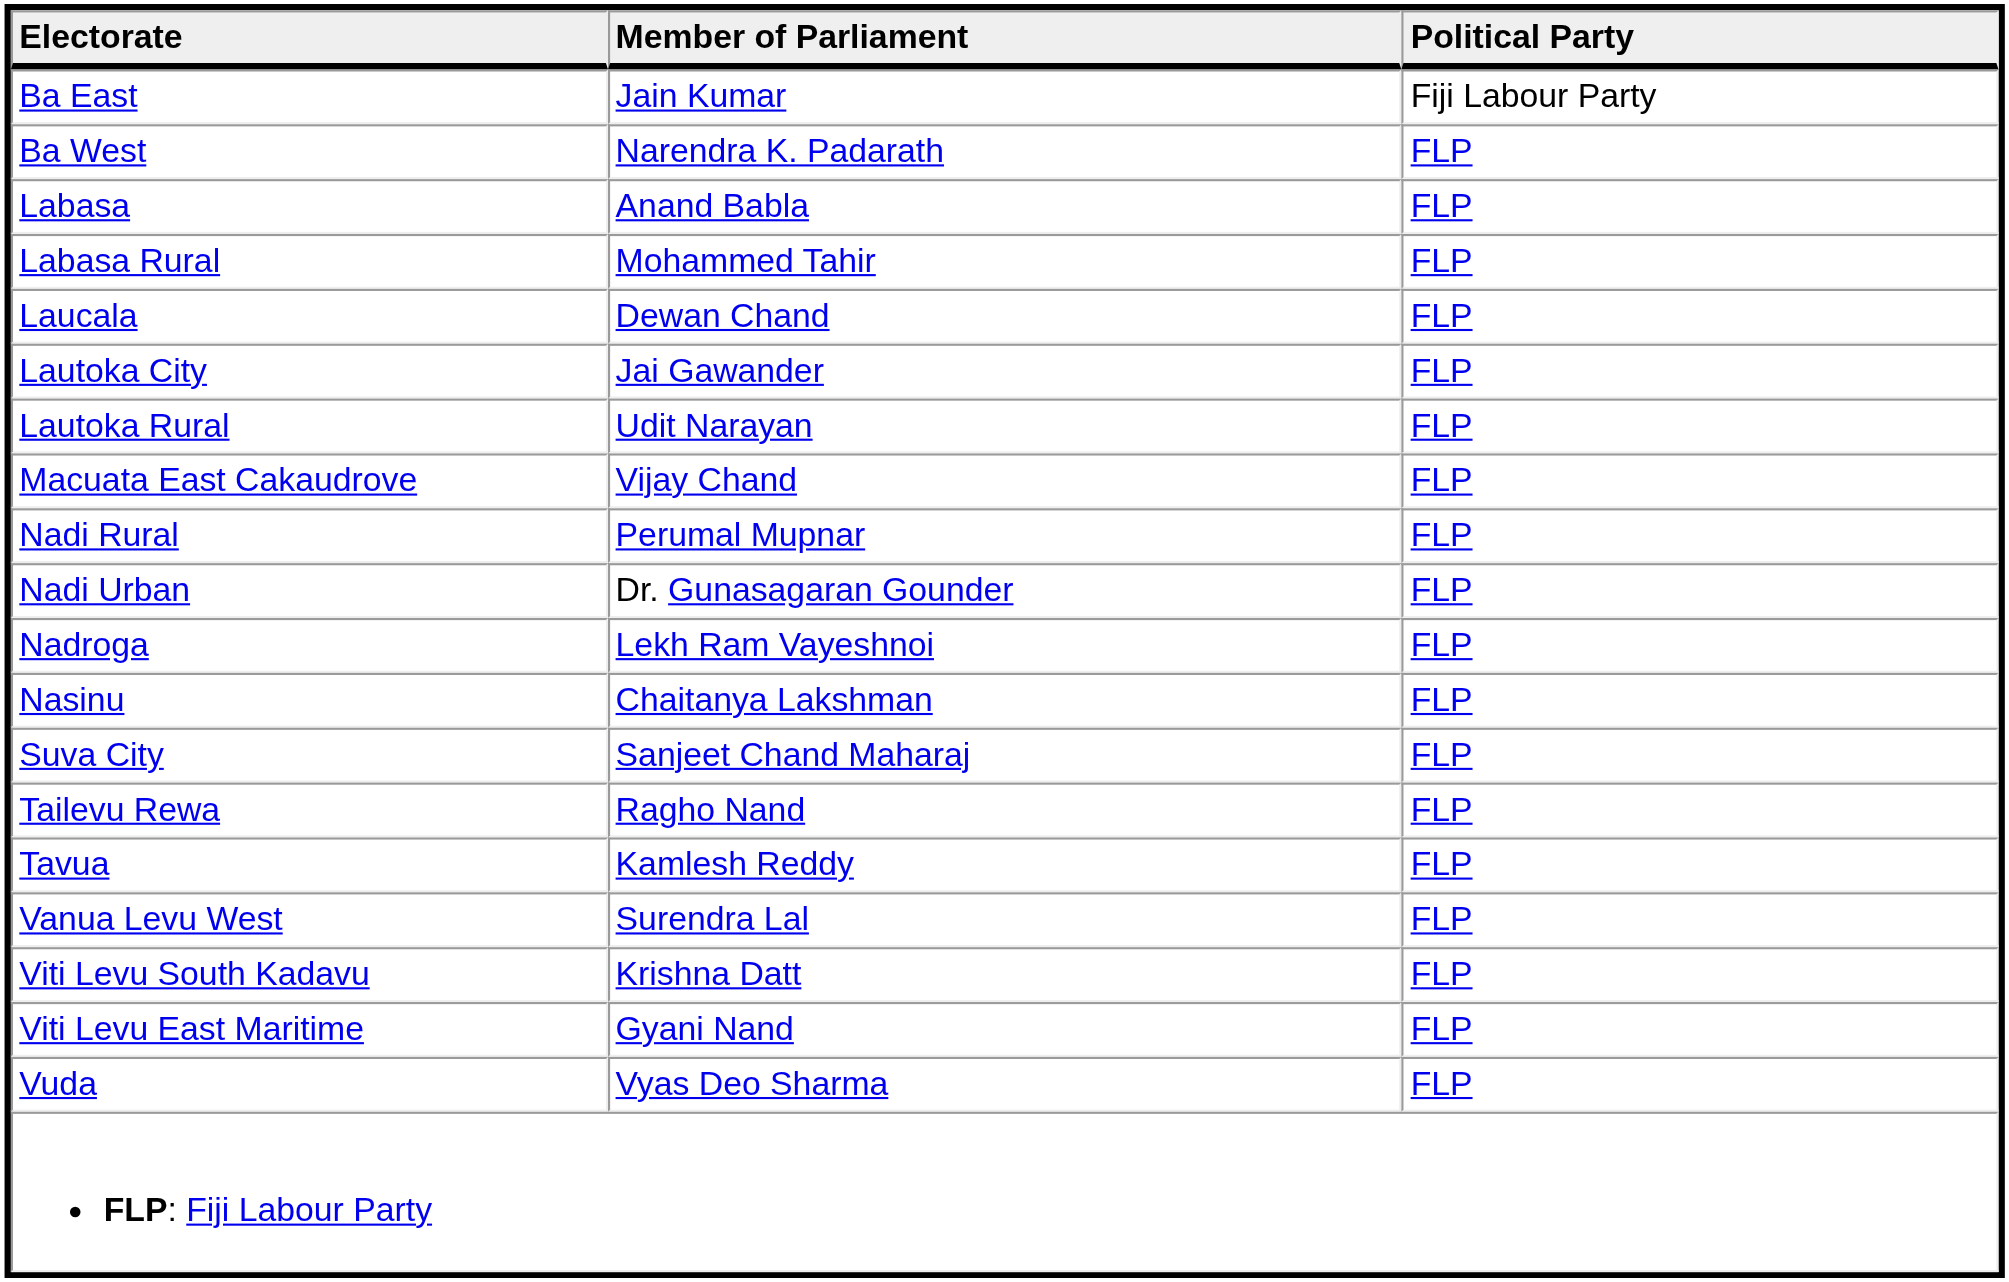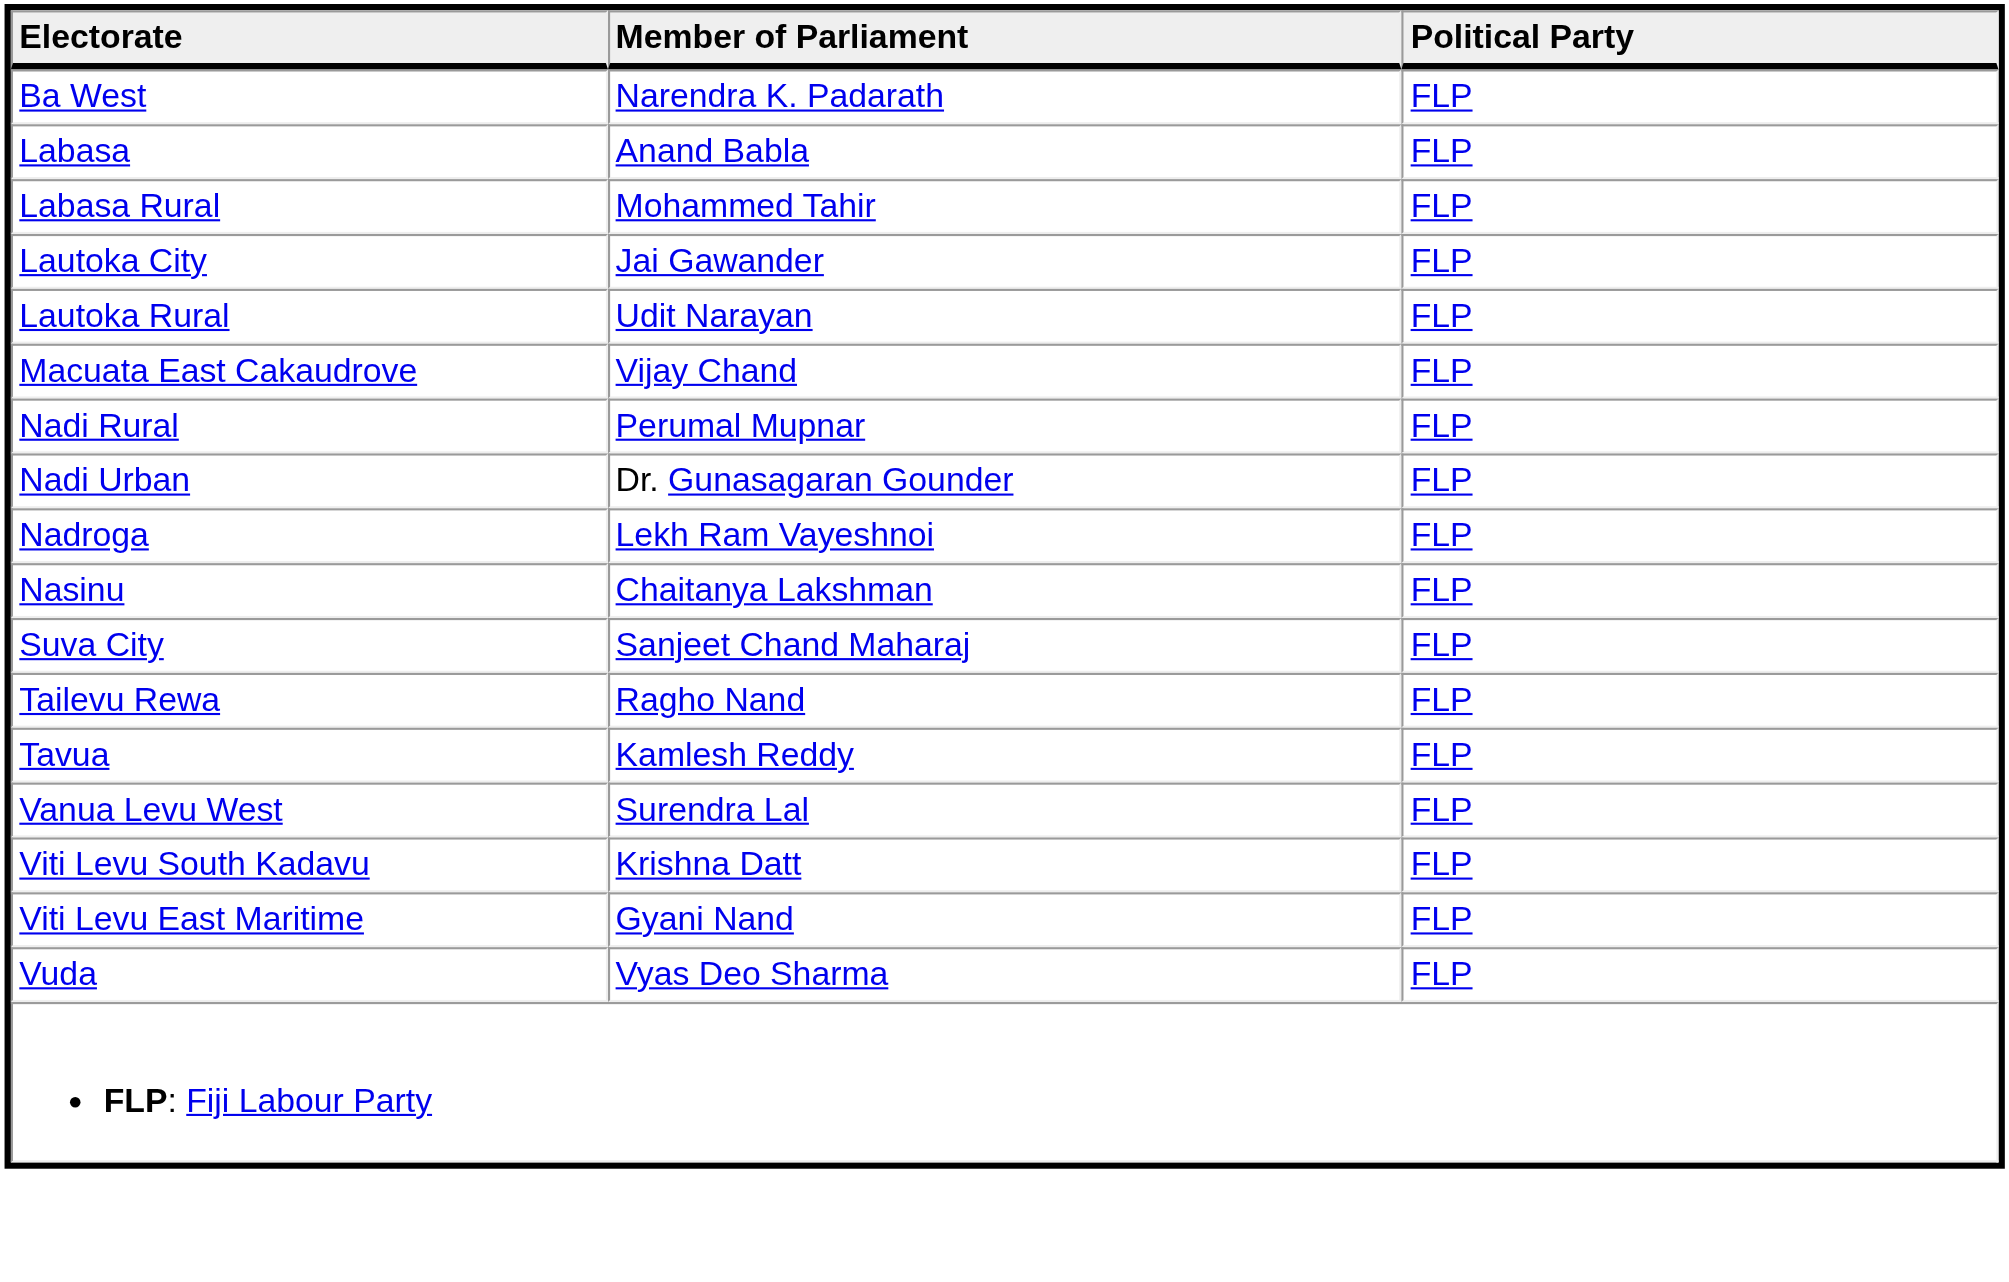 <table border="1" cellpadding="3" cellspacing="0" style="width:75%; margin:auto; margin:5px; border:3px solid;">
 <tr>
 <td td  style="width:30%; border-bottom:3px solid; background:#efefef;"><strong>Electorate</strong></td>
 <td td  style="width:40%; border-bottom:3px solid; background:#efefef;"><strong>Member of Parliament</strong></td>
 <td td  style="width:30%; border-bottom:3px solid; background:#efefef;"><strong>Political Party</strong></td>
-</tr>
-<tr>
-<td><a href='#'>Ba East</a></td>
-<td><a href='#'>Jain Kumar</a></td>
-<td>Fiji Labour Party</td>
 </tr>
 <tr>
 <td><a href='#'>Ba West</a></td>
 <td><a href='#'>Narendra K. Padarath</a></td>
 <td><a href='#'>FLP</a></td>
 </tr>
 <tr>
 <td><a href='#'>Labasa</a></td>
 <td><a href='#'>Anand Babla</a></td>
 <td><a href='#'>FLP</a></td>
 </tr>
 <tr>
 <td><a href='#'>Labasa Rural</a></td>
 <td><a href='#'>Mohammed Tahir</a></td>
-<td><a href='#'>FLP</a></td>
-</tr>
-<tr>
-<td><a href='#'>Laucala</a></td>
-<td><a href='#'>Dewan Chand</a></td>
 <td><a href='#'>FLP</a></td>
 </tr>
 <tr>
 <td><a href='#'>Lautoka City</a></td>
 <td><a href='#'>Jai Gawander</a></td>
 <td><a href='#'>FLP</a></td>
 </tr>
 <tr>
 <td><a href='#'>Lautoka Rural</a></td>
 <td><a href='#'>Udit Narayan</a></td>
 <td><a href='#'>FLP</a></td>
 </tr>
 <tr>
 <td><a href='#'>Macuata East Cakaudrove</a></td>
 <td><a href='#'>Vijay Chand</a></td>
 <td><a href='#'>FLP</a></td>
 </tr>
 <tr>
 <td><a href='#'>Nadi Rural</a></td>
 <td><a href='#'>Perumal Mupnar</a></td>
 <td><a href='#'>FLP</a></td>
 </tr>
 <tr>
 <td><a href='#'>Nadi Urban</a></td>
 <td>Dr. <a href='#'>Gunasagaran Gounder</a></td>
 <td><a href='#'>FLP</a></td>
 </tr>
 <tr>
 <td><a href='#'>Nadroga</a></td>
 <td><a href='#'>Lekh Ram Vayeshnoi</a></td>
 <td><a href='#'>FLP</a></td>
 </tr>
 <tr>
 <td><a href='#'>Nasinu</a></td>
 <td><a href='#'>Chaitanya Lakshman</a></td>
 <td><a href='#'>FLP</a></td>
 </tr>
 <tr>
 <td><a href='#'>Suva City</a></td>
 <td><a href='#'>Sanjeet Chand Maharaj</a></td>
 <td><a href='#'>FLP</a></td>
 </tr>
 <tr>
 <td><a href='#'>Tailevu Rewa</a></td>
 <td><a href='#'>Ragho Nand</a></td>
 <td><a href='#'>FLP</a></td>
 </tr>
 <tr>
 <td><a href='#'>Tavua</a></td>
 <td><a href='#'>Kamlesh Reddy</a></td>
 <td><a href='#'>FLP</a></td>
 </tr>
 <tr>
 <td><a href='#'>Vanua Levu West</a></td>
 <td><a href='#'>Surendra Lal</a></td>
 <td><a href='#'>FLP</a></td>
 </tr>
 <tr>
 <td><a href='#'>Viti Levu South Kadavu</a></td>
 <td><a href='#'>Krishna Datt</a></td>
 <td><a href='#'>FLP</a></td>
 </tr>
 <tr>
 <td><a href='#'>Viti Levu East Maritime</a></td>
 <td><a href='#'>Gyani Nand</a></td>
 <td><a href='#'>FLP</a></td>
 </tr>
 <tr>
 <td><a href='#'>Vuda</a></td>
 <td><a href='#'>Vyas Deo Sharma</a></td>
 <td><a href='#'>FLP</a></td>
 </tr>
 <tr>
 <td colspan=3><br><ul><li><strong>FLP</strong>: <a href='#'>Fiji Labour Party</a></li></ul></td>
 </tr>
 </table>
